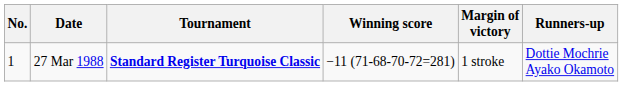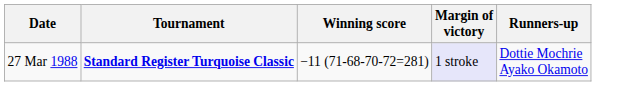 <table class="wikitable" style="font-size:95%;">
 <tr>
-<th>No.</th>
 <th>Date</th>
 <th>Tournament</th>
 <th>Winning score</th>
 <th>Margin of<br>victory</th>
 <th>Runners-up</th>
 </tr>
 <tr>
-<td>1</td>
 <td>27 Mar <a href='#'>1988</a></td>
 <td><strong><a href='#'>Standard Register Turquoise Classic</a></strong></td>
 <td>−11 (71-68-70-72=281)</td>
-<td>1 stroke</td>
+<td style="background: lavender;">1 stroke</td>
 <td> <a href='#'>Dottie Mochrie</a><br> <a href='#'>Ayako Okamoto</a></td>
 </tr>
 </table>
